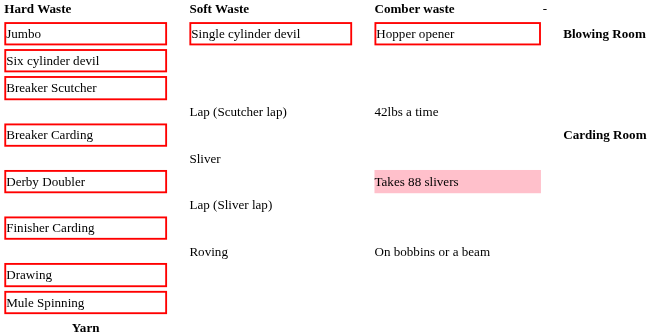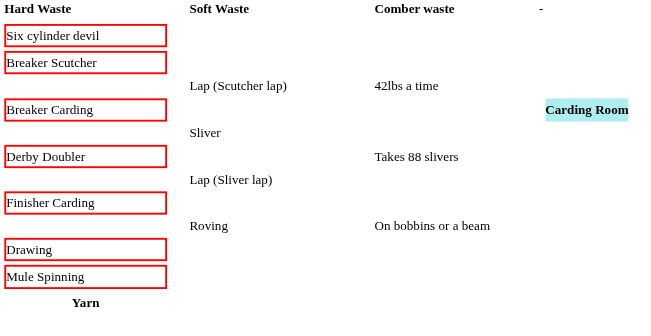 <table cellpadding="0" cellspacing="-2" style="font-size: 88%; line-height: 1.5em">
 <tr>
 <td width="20"></td>
 <td width="175"><strong>Hard Waste</strong></td>
 <td width="20"></td>
 <td width="175"><strong>Soft Waste</strong></td>
 <td width="20"></td>
 <td width="175"><strong>Comber waste</strong></td>
 <td>-</td>
 </tr>
 <tr>
 <td></td>
 <td></td>
 <td></td>
 <td></td>
 <td></td>
-<td></td>
-</tr>
-<tr>
-<td></td>
-<td style="border:2px solid red">Jumbo</td>
-<td></td>
-<td style="border:2px solid red">Single cylinder devil</td>
-<td width="20"></td>
-<td width="175" style="border:2px solid red">Hopper opener</td>
-<td width="20"></td>
-<td width="175"><strong>Blowing Room</strong></td>
 <td></td>
 </tr>
 <tr>
 <td></td>
 <td></td>
 <td></td>
 <td></td>
 <td></td>
 <td></td>
 </tr>
 <tr>
 <td></td>
 <td style="border:2px solid red">Six cylinder devil</td>
 <td></td>
 <td></td>
 <td></td>
 <td></td>
 </tr>
 <tr>
 <td></td>
 <td></td>
 <td></td>
 <td></td>
 <td></td>
 <td></td>
 </tr>
 <tr>
 <td></td>
 <td style="border:2px solid red">Breaker Scutcher</td>
 <td></td>
 <td></td>
 </tr>
 <tr>
 <td></td>
 <td></td>
 <td></td>
 <td>Lap (Scutcher lap)</td>
 <td></td>
 <td>42lbs a time</td>
 </tr>
 <tr>
 <td></td>
 <td style="border:2px solid red">Breaker Carding</td>
 <td></td>
 <td></td>
 <td></td>
 <td></td>
 <td></td>
-<td><strong>Carding Room</strong></td>
+<td style="background: paleturquoise;"><strong>Carding Room</strong></td>
 </tr>
 <tr>
 <td></td>
 <td></td>
 <td></td>
 <td>Sliver</td>
 </tr>
 <tr>
 <td></td>
 <td style="border:2px solid red">Derby Doubler</td>
 <td></td>
 <td></td>
 <td></td>
-<td style="background: pink;">Takes 88 slivers</td>
+<td>Takes 88 slivers</td>
 </tr>
 <tr>
 <td></td>
 <td></td>
 <td></td>
 <td>Lap (Sliver lap)</td>
 </tr>
 <tr>
 <td></td>
 <td style="border:2px solid red">Finisher Carding</td>
 <td></td>
 </tr>
 <tr>
 <td></td>
 <td></td>
 <td></td>
 <td>Roving</td>
 <td></td>
 <td>On bobbins or a beam</td>
 </tr>
 <tr>
 <td></td>
 <td style="border:2px solid red">Drawing</td>
 </tr>
 <tr>
 <td></td>
 <td></td>
 <td></td>
 </tr>
 <tr>
 <td></td>
 <td style="border:2px solid red">Mule Spinning</td>
 <td></td>
 </tr>
 <tr>
 <td></td>
 <td></td>
 <td></td>
 </tr>
 <tr>
 <td></td>
 <td align="center"><strong>Yarn</strong></td>
 <td></td>
 </tr>
 </table>
